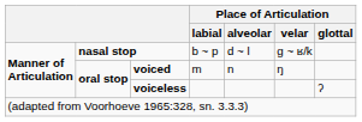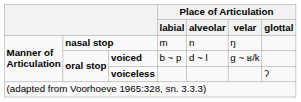 <table class="wikitable">
 <tr>
 <th colspan="3" rowspan="2"></th>
 <th colspan="4">Place of Articulation</th>
 </tr>
 <tr>
 <th>labial</th>
 <th>alveolar</th>
 <th>velar</th>
 <th>glottal</th>
 </tr>
 <tr>
 <td rowspan="3"><strong>Manner of</strong><br><strong>Articulation</strong></td>
 <td colspan="2"><strong>nasal stop</strong></td>
-<td>b ~ p</td>
-<td>d ~ l</td>
-<td>ɡ ~ ʁ/k</td>
+<td>m</td>
+<td>n</td>
+<td>ŋ</td>
 <td></td>
 </tr>
 <tr>
 <td rowspan="2"><strong>oral stop</strong></td>
 <td><strong>voiced</strong></td>
-<td>m</td>
-<td>n</td>
-<td>ŋ</td>
+<td>b ~ p</td>
+<td>d ~ l</td>
+<td>ɡ ~ ʁ/k</td>
 <td></td>
 </tr>
 <tr>
 <td><strong>voiceless</strong></td>
 <td></td>
 <td></td>
 <td></td>
 <td>ʔ</td>
 </tr>
 <tr>
 <td colspan="7">(adapted from Voorhoeve 1965:328, sn. 3.3.3)</td>
 </tr>
 </table>
